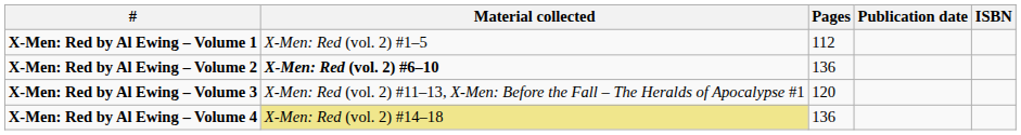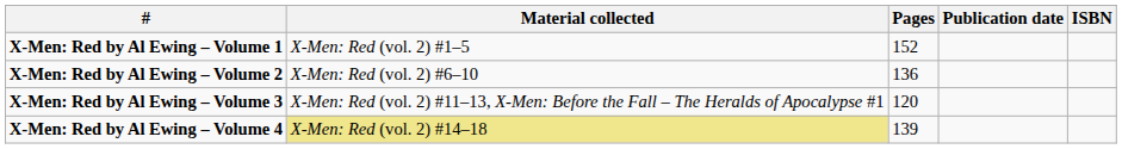 <table class="wikitable">
 <tr>
 <th>#</th>
 <th>Material collected</th>
 <th>Pages</th>
 <th>Publication date</th>
 <th>ISBN</th>
 </tr>
 <tr>
 <td><strong>X-Men: Red by Al Ewing – Volume 1</strong></td>
 <td><em>X-Men: Red</em> (vol. 2) #1–5</td>
-<td>112</td>
+<td>152</td>
 <td></td>
 <td></td>
 </tr>
 <tr>
 <td><strong>X-Men: Red by Al Ewing – Volume 2</strong></td>
-<td><strong><em>X-Men: Red</em> (vol. 2) #6–10</strong></td>
+<td><em>X-Men: Red</em> (vol. 2) #6–10</td>
 <td>136</td>
 <td></td>
 <td></td>
 </tr>
 <tr>
 <td><strong>X-Men: Red by Al Ewing – Volume 3</strong></td>
 <td><em>X-Men: Red</em> (vol. 2) #11–13, <em>X-Men: Before the Fall – The Heralds of Apocalypse</em> #1</td>
 <td>120</td>
 <td></td>
 <td></td>
 </tr>
 <tr>
 <td><strong>X-Men: Red by Al Ewing – Volume 4</strong></td>
 <td style="background: khaki;"><em>X-Men: Red</em> (vol. 2) #14–18</td>
-<td>136</td>
+<td>139</td>
 <td></td>
 <td></td>
 </tr>
 </table>
